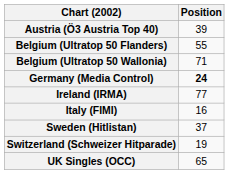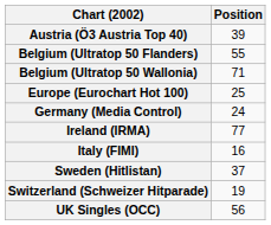 <table class="wikitable sortable plainrowheaders" style="text-align:center;">
 <tr>
 <th scope="col">Chart (2002)</th>
 <th scope="col">Position</th>
 </tr>
 <tr>
 <th scope="row">Austria (Ö3 Austria Top 40)</th>
 <td>39</td>
 </tr>
 <tr>
 <th scope="row">Belgium (Ultratop 50 Flanders)</th>
 <td>55</td>
 </tr>
 <tr>
 <th scope="row">Belgium (Ultratop 50 Wallonia)</th>
 <td>71</td>
 </tr>
 <tr>
+<th scope="row">Europe (Eurochart Hot 100)</th>
+<td>25</td>
+</tr>
+<tr>
 <th scope="row">Germany (Media Control)</th>
-<td><strong>24</strong></td>
+<td>24</td>
 </tr>
 <tr>
 <th scope="row">Ireland (IRMA)</th>
 <td>77</td>
 </tr>
 <tr>
 <th scope="row">Italy (FIMI)</th>
 <td>16</td>
 </tr>
 <tr>
 <th scope="row">Sweden (Hitlistan)</th>
 <td>37</td>
 </tr>
 <tr>
 <th scope="row">Switzerland (Schweizer Hitparade)</th>
 <td>19</td>
 </tr>
 <tr>
 <th scope="row">UK Singles (OCC)</th>
-<td>65</td>
+<td>56</td>
 </tr>
 </table>
